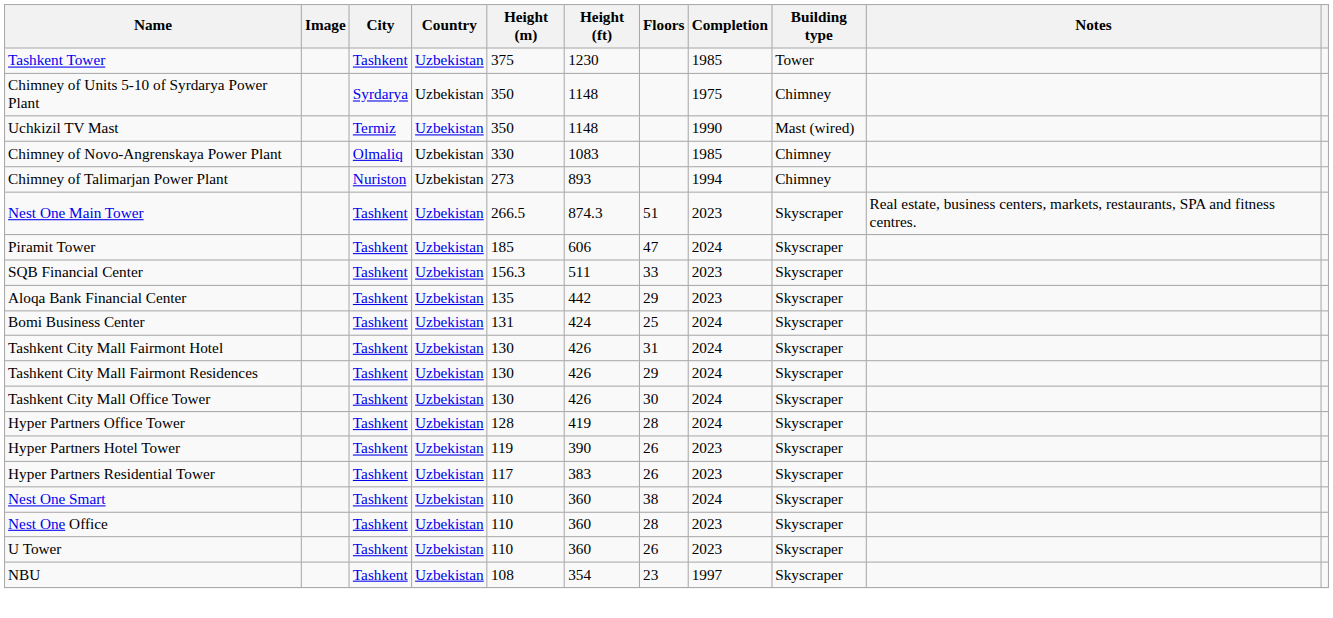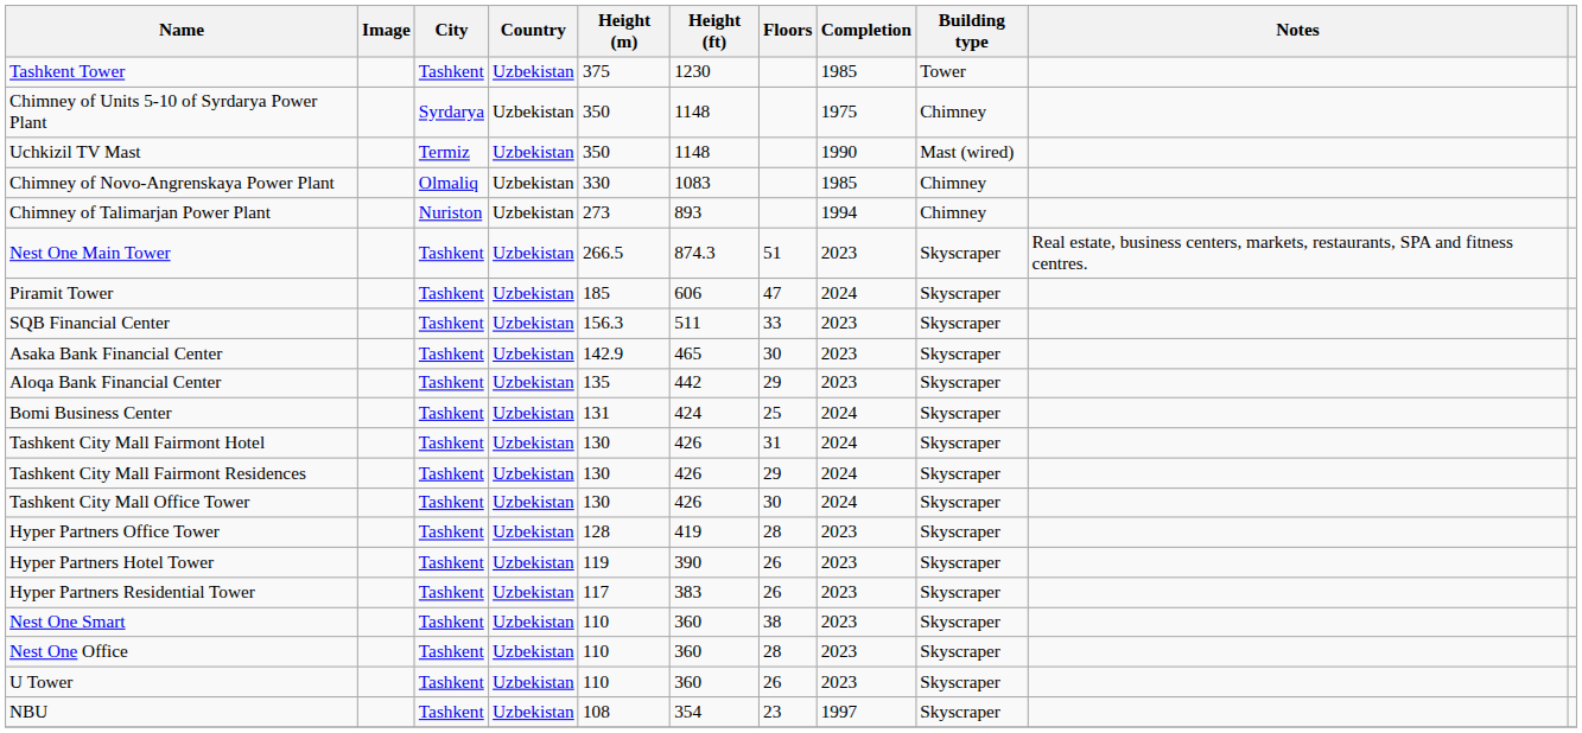 <table class="wikitable sortable" style="font-size:90%; text-align:left;">
 <tr>
 <th class="unsortable">Name</th>
 <th class="unsortable">Image</th>
 <th>City</th>
 <th>Country</th>
 <th>Height (m)</th>
 <th>Height (ft)</th>
 <th>Floors</th>
 <th>Completion</th>
 <th>Building type</th>
 <th>Notes</th>
 <th class="unsortable"></th>
 </tr>
 <tr>
 <td><a href='#'>Tashkent Tower</a></td>
 <td></td>
 <td><a href='#'>Tashkent</a></td>
 <td><a href='#'>Uzbekistan</a></td>
 <td>375</td>
 <td>1230</td>
 <td></td>
 <td>1985</td>
 <td>Tower</td>
 <td></td>
 <td></td>
 </tr>
 <tr>
 <td>Chimney of Units 5-10 of Syrdarya Power Plant</td>
 <td></td>
 <td><a href='#'>Syrdarya</a></td>
 <td>Uzbekistan</td>
 <td>350</td>
 <td>1148</td>
 <td></td>
 <td>1975</td>
 <td>Chimney</td>
 <td></td>
 <td></td>
 </tr>
 <tr>
 <td>Uchkizil TV Mast</td>
 <td></td>
 <td><a href='#'>Termiz</a></td>
 <td><a href='#'>Uzbekistan</a></td>
 <td>350</td>
 <td>1148</td>
 <td></td>
 <td>1990</td>
 <td>Mast (wired)</td>
 <td></td>
 <td></td>
 </tr>
 <tr>
 <td>Chimney of Novo-Angrenskaya Power Plant</td>
 <td></td>
 <td><a href='#'>Olmaliq</a></td>
 <td>Uzbekistan</td>
 <td>330</td>
 <td>1083</td>
 <td></td>
 <td>1985</td>
 <td>Chimney</td>
 <td></td>
 <td></td>
 </tr>
 <tr>
 <td>Chimney of Talimarjan Power Plant</td>
 <td></td>
 <td><a href='#'>Nuriston</a></td>
 <td>Uzbekistan</td>
 <td>273</td>
 <td>893</td>
 <td></td>
 <td>1994</td>
 <td>Chimney</td>
 <td></td>
 <td></td>
 </tr>
 <tr>
 <td><a href='#'>Nest One Main Tower</a></td>
 <td></td>
 <td><a href='#'>Tashkent</a></td>
 <td><a href='#'>Uzbekistan</a></td>
 <td>266.5</td>
 <td>874.3</td>
 <td>51</td>
 <td>2023</td>
 <td>Skyscraper</td>
 <td>Real estate, business centers, markets, restaurants, SPA and fitness centres.</td>
 <td></td>
 </tr>
 <tr>
 <td>Piramit Tower</td>
 <td></td>
 <td><a href='#'>Tashkent</a></td>
 <td><a href='#'>Uzbekistan</a></td>
 <td>185</td>
 <td>606</td>
 <td>47</td>
 <td>2024</td>
 <td>Skyscraper</td>
 <td></td>
 <td></td>
 </tr>
 <tr>
 <td>SQB Financial Center</td>
 <td></td>
 <td><a href='#'>Tashkent</a></td>
 <td><a href='#'>Uzbekistan</a></td>
 <td>156.3</td>
 <td>511</td>
 <td>33</td>
 <td>2023</td>
 <td>Skyscraper</td>
 <td></td>
 <td></td>
 </tr>
 <tr>
+<td>Asaka Bank Financial Center</td>
+<td></td>
+<td><a href='#'>Tashkent</a></td>
+<td><a href='#'>Uzbekistan</a></td>
+<td>142.9</td>
+<td>465</td>
+<td>30</td>
+<td>2023</td>
+<td>Skyscraper</td>
+<td></td>
+<td></td>
+</tr>
+<tr>
 <td>Aloqa Bank Financial Center</td>
 <td></td>
 <td><a href='#'>Tashkent</a></td>
 <td><a href='#'>Uzbekistan</a></td>
 <td>135</td>
 <td>442</td>
 <td>29</td>
 <td>2023</td>
 <td>Skyscraper</td>
 <td></td>
 <td></td>
 </tr>
 <tr>
 <td>Bomi Business Center</td>
 <td></td>
 <td><a href='#'>Tashkent</a></td>
 <td><a href='#'>Uzbekistan</a></td>
 <td>131</td>
 <td>424</td>
 <td>25</td>
 <td>2024</td>
 <td>Skyscraper</td>
 <td></td>
 <td></td>
 </tr>
 <tr>
 <td>Tashkent City Mall Fairmont Hotel</td>
 <td></td>
 <td><a href='#'>Tashkent</a></td>
 <td><a href='#'>Uzbekistan</a></td>
 <td>130</td>
 <td>426</td>
 <td>31</td>
 <td>2024</td>
 <td>Skyscraper</td>
 <td></td>
 <td></td>
 </tr>
 <tr>
 <td>Tashkent City Mall Fairmont Residences</td>
 <td></td>
 <td><a href='#'>Tashkent</a></td>
 <td><a href='#'>Uzbekistan</a></td>
 <td>130</td>
 <td>426</td>
 <td>29</td>
 <td>2024</td>
 <td>Skyscraper</td>
 <td></td>
 <td></td>
 </tr>
 <tr>
 <td>Tashkent City Mall Office Tower</td>
 <td></td>
 <td><a href='#'>Tashkent</a></td>
 <td><a href='#'>Uzbekistan</a></td>
 <td>130</td>
 <td>426</td>
 <td>30</td>
 <td>2024</td>
 <td>Skyscraper</td>
 <td></td>
 <td></td>
 </tr>
 <tr>
 <td>Hyper Partners Office Tower</td>
 <td></td>
 <td><a href='#'>Tashkent</a></td>
 <td><a href='#'>Uzbekistan</a></td>
 <td>128</td>
 <td>419</td>
 <td>28</td>
-<td>2024</td>
+<td>2023</td>
 <td>Skyscraper</td>
 <td></td>
 <td></td>
 </tr>
 <tr>
 <td>Hyper Partners Hotel Tower</td>
 <td></td>
 <td><a href='#'>Tashkent</a></td>
 <td><a href='#'>Uzbekistan</a></td>
 <td>119</td>
 <td>390</td>
 <td>26</td>
 <td>2023</td>
 <td>Skyscraper</td>
 <td></td>
 <td></td>
 </tr>
 <tr>
 <td>Hyper Partners Residential Tower</td>
 <td></td>
 <td><a href='#'>Tashkent</a></td>
 <td><a href='#'>Uzbekistan</a></td>
 <td>117</td>
 <td>383</td>
 <td>26</td>
 <td>2023</td>
 <td>Skyscraper</td>
 <td></td>
 <td></td>
 </tr>
 <tr>
 <td><a href='#'>Nest One Smart</a></td>
 <td></td>
 <td><a href='#'>Tashkent</a></td>
 <td><a href='#'>Uzbekistan</a></td>
 <td>110</td>
 <td>360</td>
 <td>38</td>
-<td>2024</td>
+<td>2023</td>
 <td>Skyscraper</td>
 <td></td>
 <td></td>
 </tr>
 <tr>
 <td><a href='#'>Nest One</a> Office</td>
 <td></td>
 <td><a href='#'>Tashkent</a></td>
 <td><a href='#'>Uzbekistan</a></td>
 <td>110</td>
 <td>360</td>
 <td>28</td>
 <td>2023</td>
 <td>Skyscraper</td>
 <td></td>
 <td></td>
 </tr>
 <tr>
 <td>U Tower</td>
 <td></td>
 <td><a href='#'>Tashkent</a></td>
 <td><a href='#'>Uzbekistan</a></td>
 <td>110</td>
 <td>360</td>
 <td>26</td>
 <td>2023</td>
 <td>Skyscraper</td>
 <td></td>
 <td></td>
 </tr>
 <tr>
 <td>NBU</td>
 <td></td>
 <td><a href='#'>Tashkent</a></td>
 <td><a href='#'>Uzbekistan</a></td>
 <td>108</td>
 <td>354</td>
 <td>23</td>
 <td>1997</td>
 <td>Skyscraper</td>
 <td></td>
 <td></td>
 </tr>
 <tr>
 </tr>
 </table>
